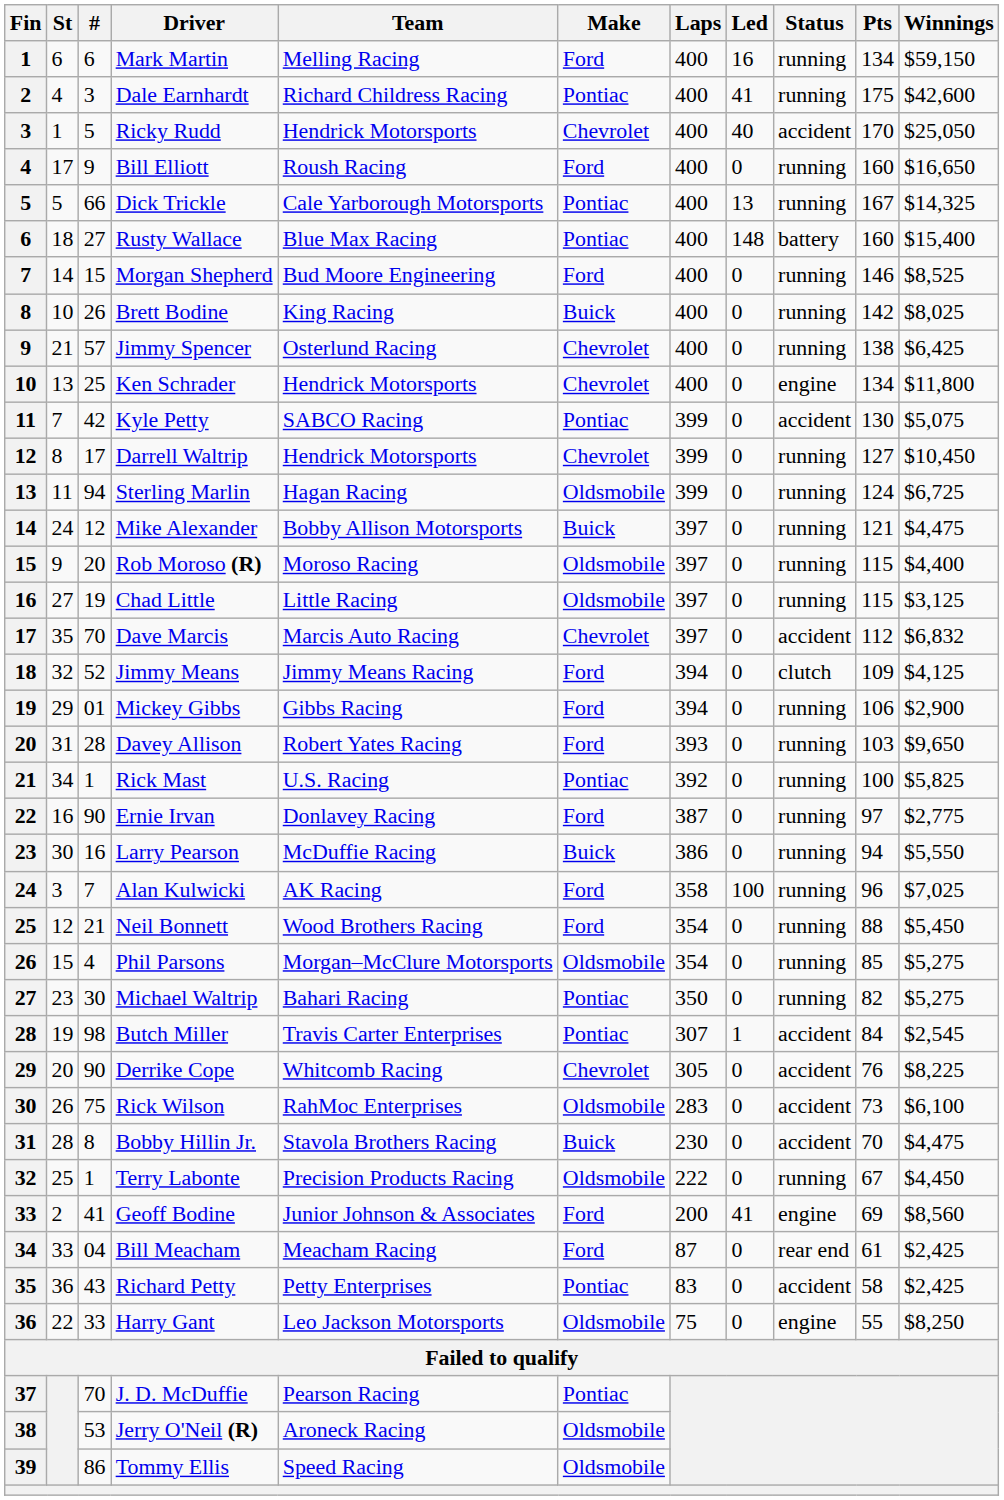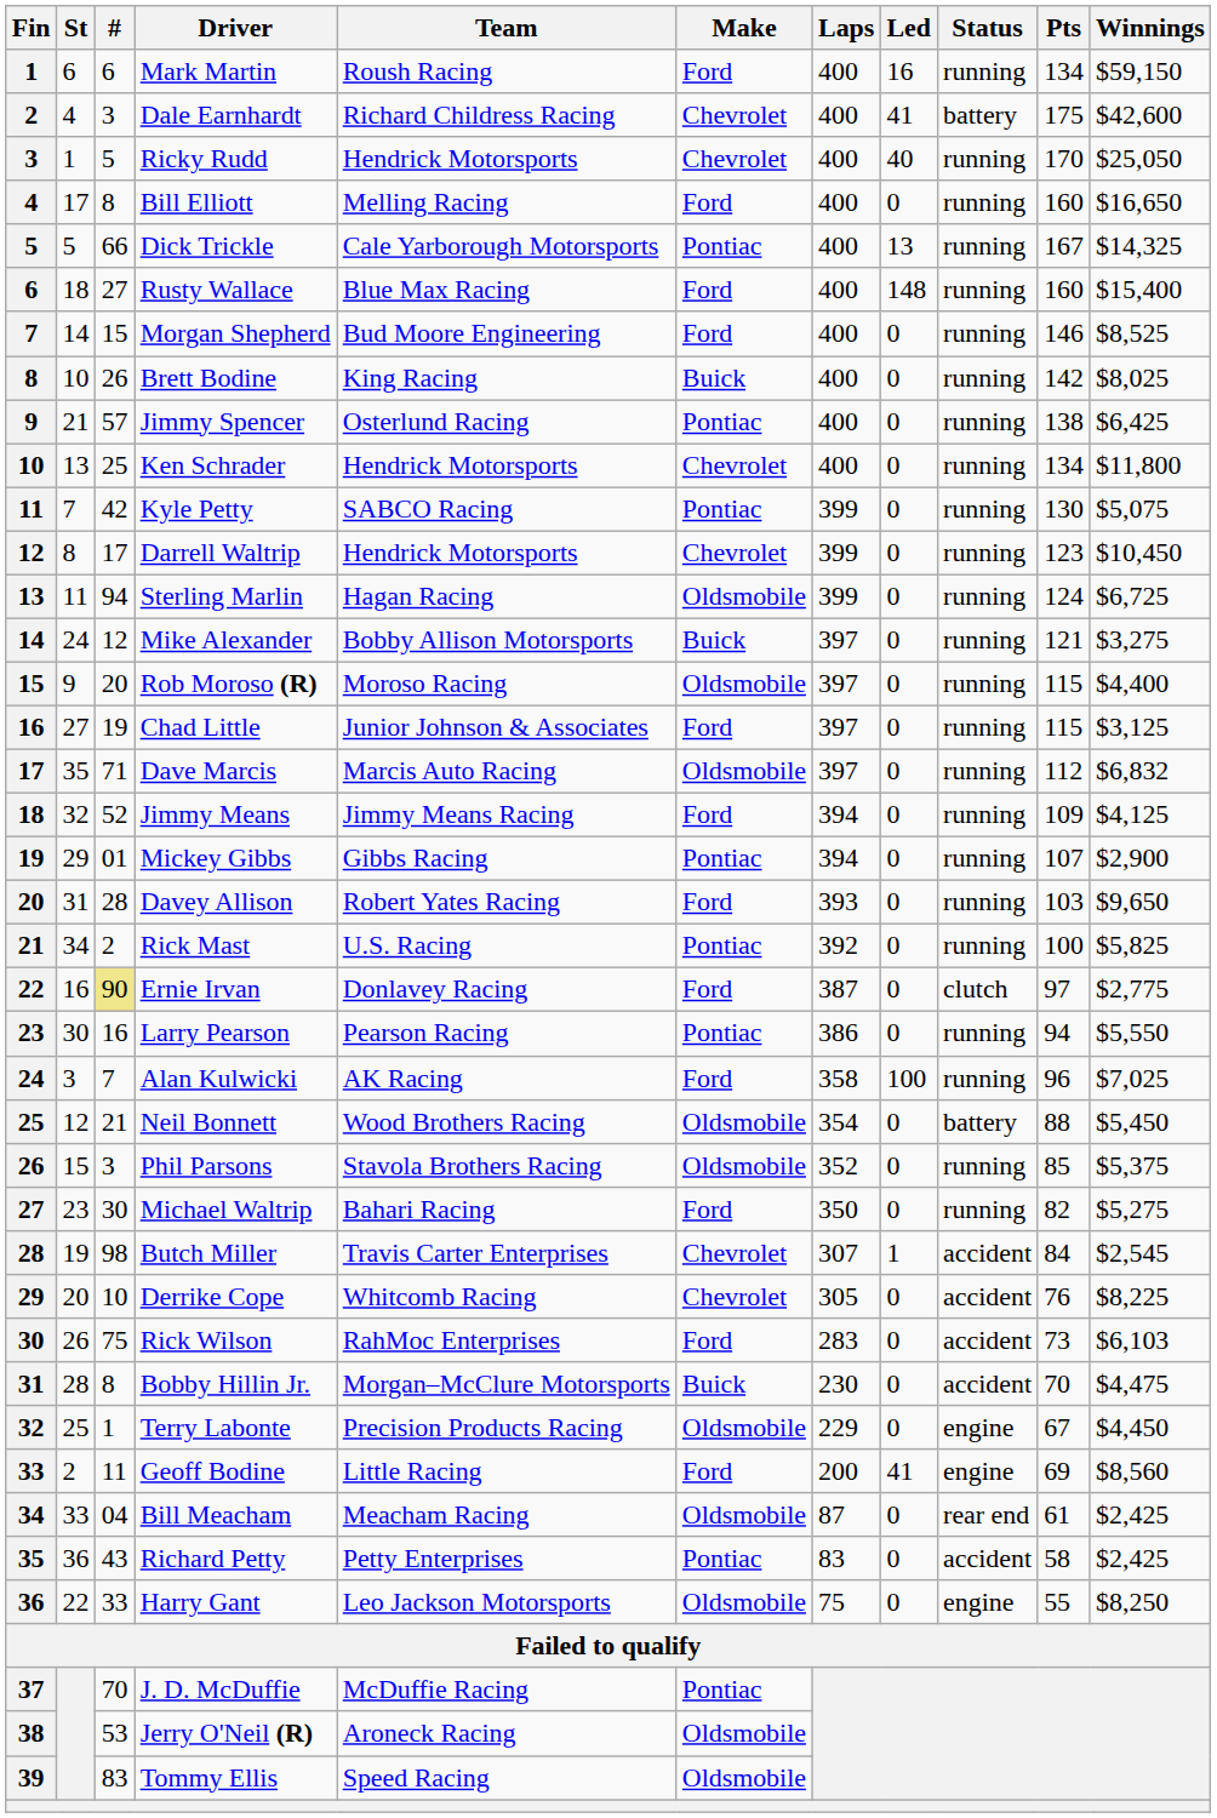 <table class="wikitable" style="font-size:95%">
 <tr>
 <th>Fin</th>
 <th>St</th>
 <th>#</th>
 <th>Driver</th>
 <th>Team</th>
 <th>Make</th>
 <th>Laps</th>
 <th>Led</th>
 <th>Status</th>
 <th>Pts</th>
 <th>Winnings</th>
 </tr>
 <tr>
 <th>1</th>
 <td>6</td>
 <td>6</td>
 <td><a href='#'>Mark Martin</a></td>
-<td><a href='#'>Melling Racing</a></td>
+<td><a href='#'>Roush Racing</a></td>
 <td><a href='#'>Ford</a></td>
 <td>400</td>
 <td>16</td>
 <td>running</td>
 <td>134</td>
 <td>$59,150</td>
 </tr>
 <tr>
 <th>2</th>
 <td>4</td>
 <td>3</td>
 <td><a href='#'>Dale Earnhardt</a></td>
 <td><a href='#'>Richard Childress Racing</a></td>
-<td><a href='#'>Pontiac</a></td>
+<td><a href='#'>Chevrolet</a></td>
 <td>400</td>
 <td>41</td>
-<td>running</td>
+<td>battery</td>
 <td>175</td>
 <td>$42,600</td>
 </tr>
 <tr>
 <th>3</th>
 <td>1</td>
 <td>5</td>
 <td><a href='#'>Ricky Rudd</a></td>
 <td><a href='#'>Hendrick Motorsports</a></td>
 <td><a href='#'>Chevrolet</a></td>
 <td>400</td>
 <td>40</td>
-<td>accident</td>
+<td>running</td>
 <td>170</td>
 <td>$25,050</td>
 </tr>
 <tr>
 <th>4</th>
 <td>17</td>
-<td>9</td>
+<td>8</td>
 <td><a href='#'>Bill Elliott</a></td>
-<td><a href='#'>Roush Racing</a></td>
+<td><a href='#'>Melling Racing</a></td>
 <td><a href='#'>Ford</a></td>
 <td>400</td>
 <td>0</td>
 <td>running</td>
 <td>160</td>
 <td>$16,650</td>
 </tr>
 <tr>
 <th>5</th>
 <td>5</td>
 <td>66</td>
 <td><a href='#'>Dick Trickle</a></td>
 <td><a href='#'>Cale Yarborough Motorsports</a></td>
 <td><a href='#'>Pontiac</a></td>
 <td>400</td>
 <td>13</td>
 <td>running</td>
 <td>167</td>
 <td>$14,325</td>
 </tr>
 <tr>
 <th>6</th>
 <td>18</td>
 <td>27</td>
 <td><a href='#'>Rusty Wallace</a></td>
 <td><a href='#'>Blue Max Racing</a></td>
-<td><a href='#'>Pontiac</a></td>
+<td><a href='#'>Ford</a></td>
 <td>400</td>
 <td>148</td>
-<td>battery</td>
+<td>running</td>
 <td>160</td>
 <td>$15,400</td>
 </tr>
 <tr>
 <th>7</th>
 <td>14</td>
 <td>15</td>
 <td><a href='#'>Morgan Shepherd</a></td>
 <td><a href='#'>Bud Moore Engineering</a></td>
 <td><a href='#'>Ford</a></td>
 <td>400</td>
 <td>0</td>
 <td>running</td>
 <td>146</td>
 <td>$8,525</td>
 </tr>
 <tr>
 <th>8</th>
 <td>10</td>
 <td>26</td>
 <td><a href='#'>Brett Bodine</a></td>
 <td><a href='#'>King Racing</a></td>
 <td><a href='#'>Buick</a></td>
 <td>400</td>
 <td>0</td>
 <td>running</td>
 <td>142</td>
 <td>$8,025</td>
 </tr>
 <tr>
 <th>9</th>
 <td>21</td>
 <td>57</td>
 <td><a href='#'>Jimmy Spencer</a></td>
 <td><a href='#'>Osterlund Racing</a></td>
-<td><a href='#'>Chevrolet</a></td>
+<td><a href='#'>Pontiac</a></td>
 <td>400</td>
 <td>0</td>
 <td>running</td>
 <td>138</td>
 <td>$6,425</td>
 </tr>
 <tr>
 <th>10</th>
 <td>13</td>
 <td>25</td>
 <td><a href='#'>Ken Schrader</a></td>
 <td><a href='#'>Hendrick Motorsports</a></td>
 <td><a href='#'>Chevrolet</a></td>
 <td>400</td>
 <td>0</td>
-<td>engine</td>
+<td>running</td>
 <td>134</td>
 <td>$11,800</td>
 </tr>
 <tr>
 <th>11</th>
 <td>7</td>
 <td>42</td>
 <td><a href='#'>Kyle Petty</a></td>
 <td><a href='#'>SABCO Racing</a></td>
 <td><a href='#'>Pontiac</a></td>
 <td>399</td>
 <td>0</td>
-<td>accident</td>
+<td>running</td>
 <td>130</td>
 <td>$5,075</td>
 </tr>
 <tr>
 <th>12</th>
 <td>8</td>
 <td>17</td>
 <td><a href='#'>Darrell Waltrip</a></td>
 <td><a href='#'>Hendrick Motorsports</a></td>
 <td><a href='#'>Chevrolet</a></td>
 <td>399</td>
 <td>0</td>
 <td>running</td>
-<td>127</td>
+<td>123</td>
 <td>$10,450</td>
 </tr>
 <tr>
 <th>13</th>
 <td>11</td>
 <td>94</td>
 <td><a href='#'>Sterling Marlin</a></td>
 <td><a href='#'>Hagan Racing</a></td>
 <td><a href='#'>Oldsmobile</a></td>
 <td>399</td>
 <td>0</td>
 <td>running</td>
 <td>124</td>
 <td>$6,725</td>
 </tr>
 <tr>
 <th>14</th>
 <td>24</td>
 <td>12</td>
 <td><a href='#'>Mike Alexander</a></td>
 <td><a href='#'>Bobby Allison Motorsports</a></td>
 <td><a href='#'>Buick</a></td>
 <td>397</td>
 <td>0</td>
 <td>running</td>
 <td>121</td>
-<td>$4,475</td>
+<td>$3,275</td>
 </tr>
 <tr>
 <th>15</th>
 <td>9</td>
 <td>20</td>
 <td><a href='#'>Rob Moroso</a> <strong>(R)</strong></td>
 <td><a href='#'>Moroso Racing</a></td>
 <td><a href='#'>Oldsmobile</a></td>
 <td>397</td>
 <td>0</td>
 <td>running</td>
 <td>115</td>
 <td>$4,400</td>
 </tr>
 <tr>
 <th>16</th>
 <td>27</td>
 <td>19</td>
 <td><a href='#'>Chad Little</a></td>
-<td><a href='#'>Little Racing</a></td>
-<td><a href='#'>Oldsmobile</a></td>
+<td><a href='#'>Junior Johnson & Associates</a></td>
+<td><a href='#'>Ford</a></td>
 <td>397</td>
 <td>0</td>
 <td>running</td>
 <td>115</td>
 <td>$3,125</td>
 </tr>
 <tr>
 <th>17</th>
 <td>35</td>
-<td>70</td>
+<td>71</td>
 <td><a href='#'>Dave Marcis</a></td>
 <td><a href='#'>Marcis Auto Racing</a></td>
-<td><a href='#'>Chevrolet</a></td>
+<td><a href='#'>Oldsmobile</a></td>
 <td>397</td>
 <td>0</td>
-<td>accident</td>
+<td>running</td>
 <td>112</td>
 <td>$6,832</td>
 </tr>
 <tr>
 <th>18</th>
 <td>32</td>
 <td>52</td>
 <td><a href='#'>Jimmy Means</a></td>
 <td><a href='#'>Jimmy Means Racing</a></td>
 <td><a href='#'>Ford</a></td>
 <td>394</td>
 <td>0</td>
-<td>clutch</td>
+<td>running</td>
 <td>109</td>
 <td>$4,125</td>
 </tr>
 <tr>
 <th>19</th>
 <td>29</td>
 <td>01</td>
 <td><a href='#'>Mickey Gibbs</a></td>
 <td><a href='#'>Gibbs Racing</a></td>
-<td><a href='#'>Ford</a></td>
+<td><a href='#'>Pontiac</a></td>
 <td>394</td>
 <td>0</td>
 <td>running</td>
-<td>106</td>
+<td>107</td>
 <td>$2,900</td>
 </tr>
 <tr>
 <th>20</th>
 <td>31</td>
 <td>28</td>
 <td><a href='#'>Davey Allison</a></td>
 <td><a href='#'>Robert Yates Racing</a></td>
 <td><a href='#'>Ford</a></td>
 <td>393</td>
 <td>0</td>
 <td>running</td>
 <td>103</td>
 <td>$9,650</td>
 </tr>
 <tr>
 <th>21</th>
 <td>34</td>
-<td>1</td>
+<td>2</td>
 <td><a href='#'>Rick Mast</a></td>
 <td><a href='#'>U.S. Racing</a></td>
 <td><a href='#'>Pontiac</a></td>
 <td>392</td>
 <td>0</td>
 <td>running</td>
 <td>100</td>
 <td>$5,825</td>
 </tr>
 <tr>
 <th>22</th>
 <td>16</td>
-<td>90</td>
+<td style="background: khaki;">90</td>
 <td><a href='#'>Ernie Irvan</a></td>
 <td><a href='#'>Donlavey Racing</a></td>
 <td><a href='#'>Ford</a></td>
 <td>387</td>
 <td>0</td>
-<td>running</td>
+<td>clutch</td>
 <td>97</td>
 <td>$2,775</td>
 </tr>
 <tr>
 <th>23</th>
 <td>30</td>
 <td>16</td>
 <td><a href='#'>Larry Pearson</a></td>
-<td><a href='#'>McDuffie Racing</a></td>
-<td><a href='#'>Buick</a></td>
+<td><a href='#'>Pearson Racing</a></td>
+<td><a href='#'>Pontiac</a></td>
 <td>386</td>
 <td>0</td>
 <td>running</td>
 <td>94</td>
 <td>$5,550</td>
 </tr>
 <tr>
 <th>24</th>
 <td>3</td>
 <td>7</td>
 <td><a href='#'>Alan Kulwicki</a></td>
 <td><a href='#'>AK Racing</a></td>
 <td><a href='#'>Ford</a></td>
 <td>358</td>
 <td>100</td>
 <td>running</td>
 <td>96</td>
 <td>$7,025</td>
 </tr>
 <tr>
 <th>25</th>
 <td>12</td>
 <td>21</td>
 <td><a href='#'>Neil Bonnett</a></td>
 <td><a href='#'>Wood Brothers Racing</a></td>
-<td><a href='#'>Ford</a></td>
+<td><a href='#'>Oldsmobile</a></td>
 <td>354</td>
 <td>0</td>
-<td>running</td>
+<td>battery</td>
 <td>88</td>
 <td>$5,450</td>
 </tr>
 <tr>
 <th>26</th>
 <td>15</td>
-<td>4</td>
+<td>3</td>
 <td><a href='#'>Phil Parsons</a></td>
-<td><a href='#'>Morgan–McClure Motorsports</a></td>
+<td><a href='#'>Stavola Brothers Racing</a></td>
 <td><a href='#'>Oldsmobile</a></td>
-<td>354</td>
+<td>352</td>
 <td>0</td>
 <td>running</td>
 <td>85</td>
-<td>$5,275</td>
+<td>$5,375</td>
 </tr>
 <tr>
 <th>27</th>
 <td>23</td>
 <td>30</td>
 <td><a href='#'>Michael Waltrip</a></td>
 <td><a href='#'>Bahari Racing</a></td>
-<td><a href='#'>Pontiac</a></td>
+<td><a href='#'>Ford</a></td>
 <td>350</td>
 <td>0</td>
 <td>running</td>
 <td>82</td>
 <td>$5,275</td>
 </tr>
 <tr>
 <th>28</th>
 <td>19</td>
 <td>98</td>
 <td><a href='#'>Butch Miller</a></td>
 <td><a href='#'>Travis Carter Enterprises</a></td>
-<td><a href='#'>Pontiac</a></td>
+<td><a href='#'>Chevrolet</a></td>
 <td>307</td>
 <td>1</td>
 <td>accident</td>
 <td>84</td>
 <td>$2,545</td>
 </tr>
 <tr>
 <th>29</th>
 <td>20</td>
-<td>90</td>
+<td>10</td>
 <td><a href='#'>Derrike Cope</a></td>
 <td><a href='#'>Whitcomb Racing</a></td>
 <td><a href='#'>Chevrolet</a></td>
 <td>305</td>
 <td>0</td>
 <td>accident</td>
 <td>76</td>
 <td>$8,225</td>
 </tr>
 <tr>
 <th>30</th>
 <td>26</td>
 <td>75</td>
 <td><a href='#'>Rick Wilson</a></td>
 <td><a href='#'>RahMoc Enterprises</a></td>
-<td><a href='#'>Oldsmobile</a></td>
+<td><a href='#'>Ford</a></td>
 <td>283</td>
 <td>0</td>
 <td>accident</td>
 <td>73</td>
-<td>$6,100</td>
+<td>$6,103</td>
 </tr>
 <tr>
 <th>31</th>
 <td>28</td>
 <td>8</td>
 <td><a href='#'>Bobby Hillin Jr.</a></td>
-<td><a href='#'>Stavola Brothers Racing</a></td>
+<td><a href='#'>Morgan–McClure Motorsports</a></td>
 <td><a href='#'>Buick</a></td>
 <td>230</td>
 <td>0</td>
 <td>accident</td>
 <td>70</td>
 <td>$4,475</td>
 </tr>
 <tr>
 <th>32</th>
 <td>25</td>
 <td>1</td>
 <td><a href='#'>Terry Labonte</a></td>
 <td><a href='#'>Precision Products Racing</a></td>
 <td><a href='#'>Oldsmobile</a></td>
-<td>222</td>
+<td>229</td>
 <td>0</td>
-<td>running</td>
+<td>engine</td>
 <td>67</td>
 <td>$4,450</td>
 </tr>
 <tr>
 <th>33</th>
 <td>2</td>
-<td>41</td>
+<td>11</td>
 <td><a href='#'>Geoff Bodine</a></td>
-<td><a href='#'>Junior Johnson & Associates</a></td>
+<td><a href='#'>Little Racing</a></td>
 <td><a href='#'>Ford</a></td>
 <td>200</td>
 <td>41</td>
 <td>engine</td>
 <td>69</td>
 <td>$8,560</td>
 </tr>
 <tr>
 <th>34</th>
 <td>33</td>
 <td>04</td>
 <td><a href='#'>Bill Meacham</a></td>
 <td><a href='#'>Meacham Racing</a></td>
-<td><a href='#'>Ford</a></td>
+<td><a href='#'>Oldsmobile</a></td>
 <td>87</td>
 <td>0</td>
 <td>rear end</td>
 <td>61</td>
 <td>$2,425</td>
 </tr>
 <tr>
 <th>35</th>
 <td>36</td>
 <td>43</td>
 <td><a href='#'>Richard Petty</a></td>
 <td><a href='#'>Petty Enterprises</a></td>
 <td><a href='#'>Pontiac</a></td>
 <td>83</td>
 <td>0</td>
 <td>accident</td>
 <td>58</td>
 <td>$2,425</td>
 </tr>
 <tr>
 <th>36</th>
 <td>22</td>
 <td>33</td>
 <td><a href='#'>Harry Gant</a></td>
 <td><a href='#'>Leo Jackson Motorsports</a></td>
 <td><a href='#'>Oldsmobile</a></td>
 <td>75</td>
 <td>0</td>
 <td>engine</td>
 <td>55</td>
 <td>$8,250</td>
 </tr>
 <tr>
 <th colspan="11">Failed to qualify</th>
 </tr>
 <tr>
 <th>37</th>
 <th rowspan="3"></th>
 <td>70</td>
 <td><a href='#'>J. D. McDuffie</a></td>
-<td><a href='#'>Pearson Racing</a></td>
+<td><a href='#'>McDuffie Racing</a></td>
 <td><a href='#'>Pontiac</a></td>
 <th colspan="5" rowspan="3"></th>
 </tr>
 <tr>
 <th>38</th>
 <td>53</td>
 <td><a href='#'>Jerry O'Neil</a> <strong>(R)</strong></td>
 <td><a href='#'>Aroneck Racing</a></td>
 <td><a href='#'>Oldsmobile</a></td>
 </tr>
 <tr>
 <th>39</th>
-<td>86</td>
+<td>83</td>
 <td><a href='#'>Tommy Ellis</a></td>
 <td><a href='#'>Speed Racing</a></td>
 <td><a href='#'>Oldsmobile</a></td>
 </tr>
 <tr>
 <th colspan="11"></th>
 </tr>
 </table>
